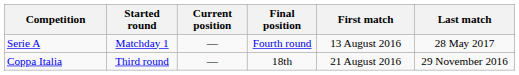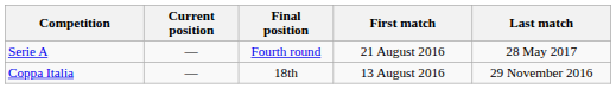 <table class="wikitable" style="text-align:center; width:730px;">
 <tr>
 <th style="text-align:center; width:150px;">Competition</th>
-<th style="text-align:center; width:100px;">Started round</th>
 <th style="text-align:center; width:100px;">Current <br> position</th>
 <th style="text-align:center; width:100px;">Final <br> position</th>
 <th style="text-align:center; width:150px;">First match</th>
 <th style="text-align:center; width:150px;">Last match</th>
 </tr>
 <tr>
 <td style="text-align:left;"><a href='#'>Serie A</a></td>
-<td><a href='#'>Matchday 1</a></td>
 <td>—</td>
 <td><a href='#'>Fourth round</a></td>
-<td>13 August 2016</td>
+<td>21 August 2016</td>
 <td>28 May 2017</td>
 </tr>
 <tr>
 <td style="text-align:left;"><a href='#'>Coppa Italia</a></td>
-<td><a href='#'>Third round</a></td>
 <td>—</td>
 <td>18th</td>
-<td>21 August 2016</td>
+<td>13 August 2016</td>
 <td>29 November 2016</td>
 </tr>
 </table>
